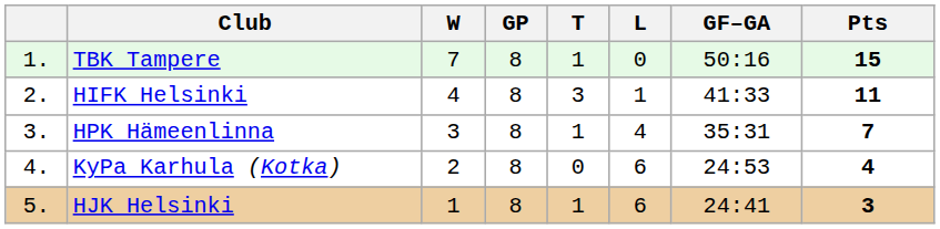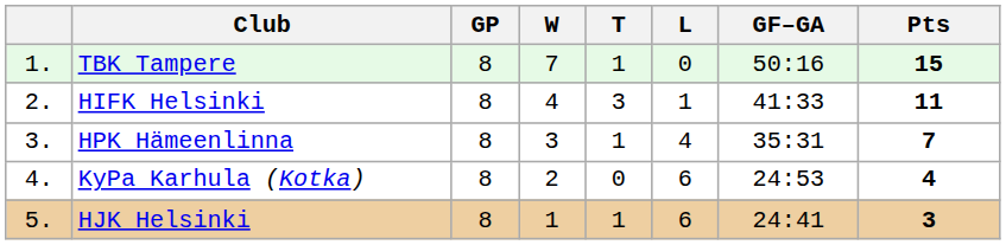 <table class="wikitable">
 <tr>
 <th width="30"></th>
 <th width="200">Club</th>
+<th width="30">GP</th>
 <th width="30">W</th>
-<th width="30">GP</th>
 <th width="30">T</th>
 <th width="30">L</th>
 <th width="70">GF–GA</th>
 <th width="70">Pts</th>
 </tr>
 <tr bgcolor="#e6fae6" align="center">
 <td>1.</td>
 <td align="left"><a href='#'>TBK Tampere</a></td>
+<td>8</td>
 <td>7</td>
-<td>8</td>
 <td>1</td>
 <td>0</td>
 <td>50:16</td>
 <td><strong>15</strong></td>
 </tr>
 <tr bgcolor="#FFFFFF" align="center">
 <td>2.</td>
 <td align="left"><a href='#'>HIFK Helsinki</a></td>
+<td>8</td>
 <td>4</td>
-<td>8</td>
 <td>3</td>
 <td>1</td>
 <td>41:33</td>
 <td><strong>11</strong></td>
 </tr>
 <tr bgcolor="#FFFFFF" align="center">
 <td>3.</td>
 <td align="left"><a href='#'>HPK Hämeenlinna</a></td>
+<td>8</td>
 <td>3</td>
-<td>8</td>
 <td>1</td>
 <td>4</td>
 <td>35:31</td>
 <td><strong>7</strong></td>
 </tr>
 <tr bgcolor="#FFFFFF" align="center">
 <td>4.</td>
 <td align="left"><a href='#'>KyPa Karhula</a> <em>(<a href='#'>Kotka</a>)</em></td>
+<td>8</td>
 <td>2</td>
-<td>8</td>
 <td>0</td>
 <td>6</td>
 <td>24:53</td>
 <td><strong>4</strong></td>
 </tr>
 <tr bgcolor="#EECFA1" align="center">
 <td>5.</td>
 <td align="left"><a href='#'>HJK Helsinki</a></td>
+<td>8</td>
 <td>1</td>
-<td>8</td>
 <td>1</td>
 <td>6</td>
 <td>24:41</td>
 <td><strong>3</strong></td>
 </tr>
 </table>
